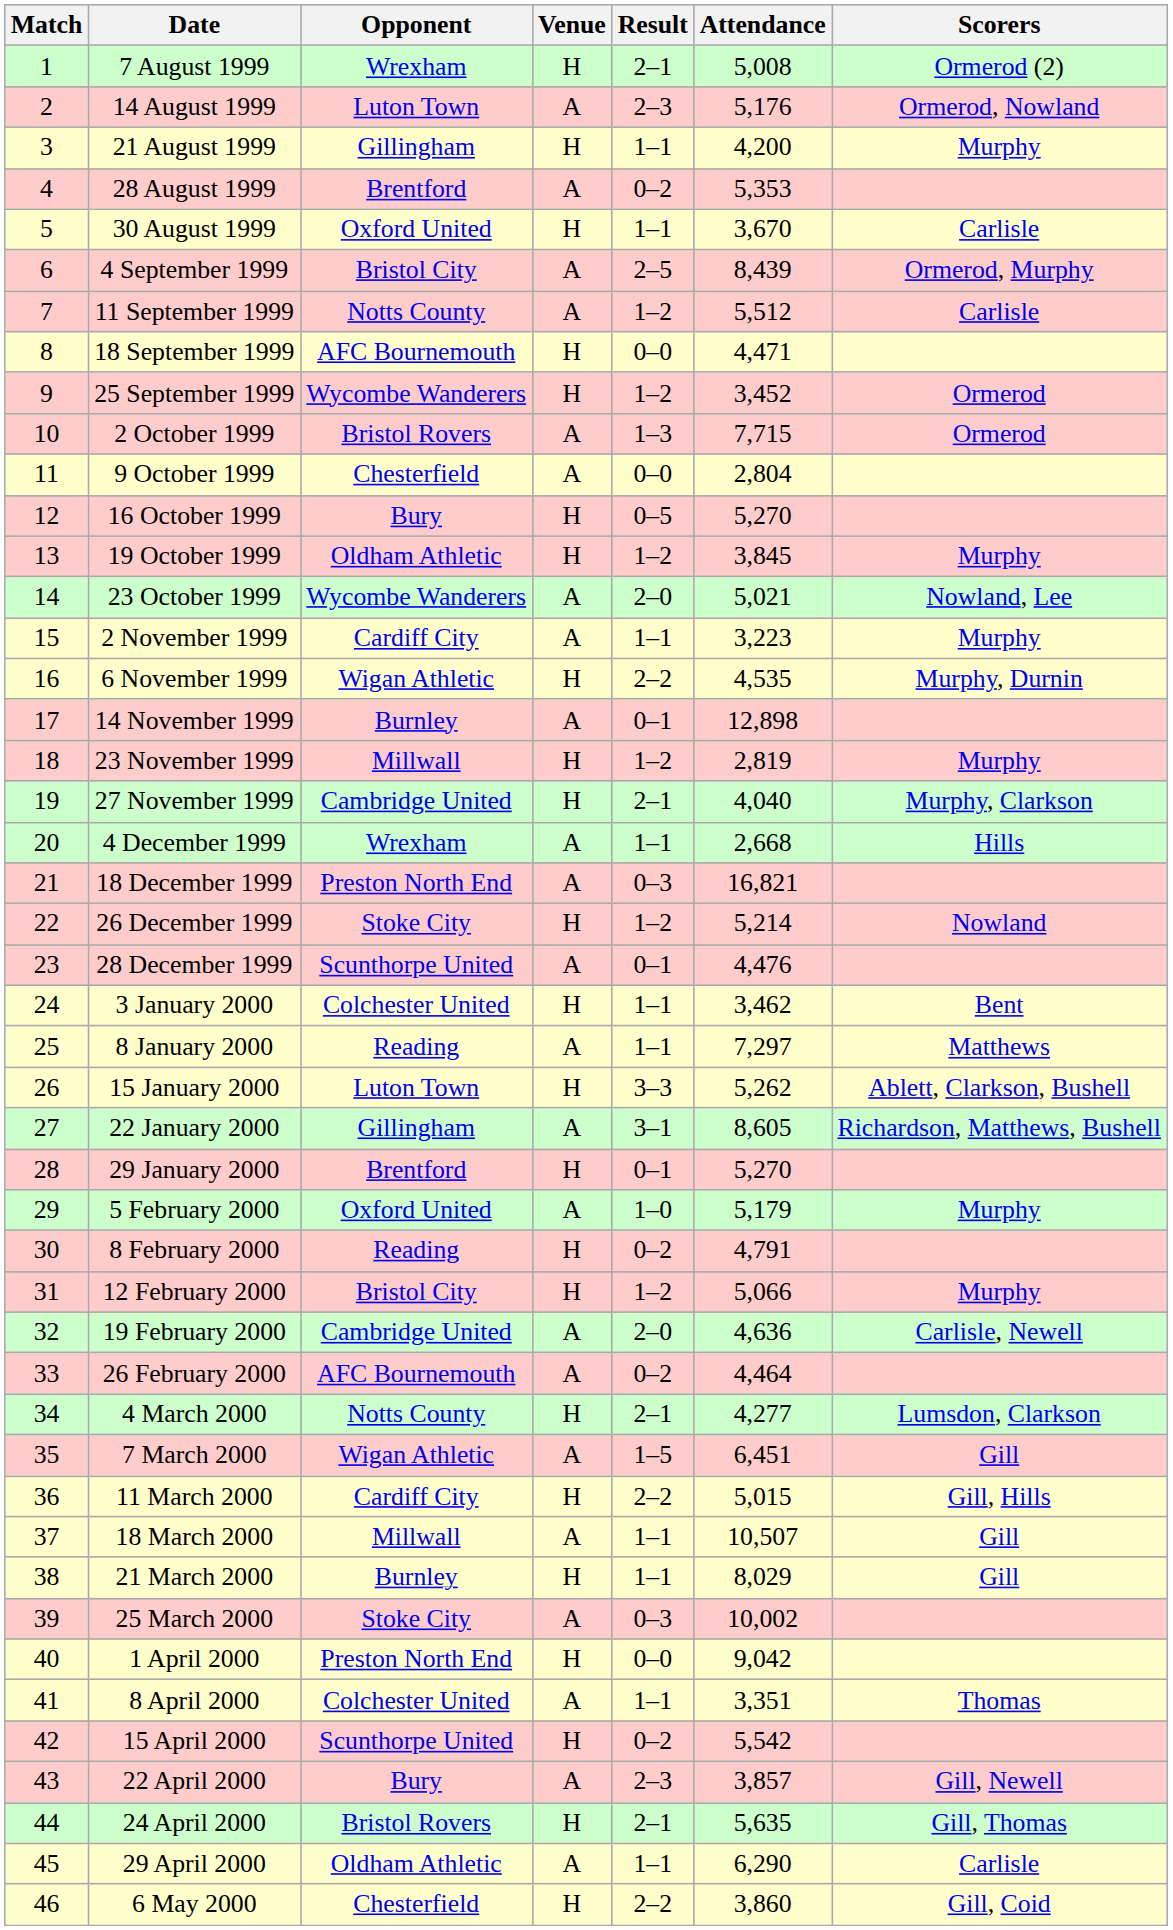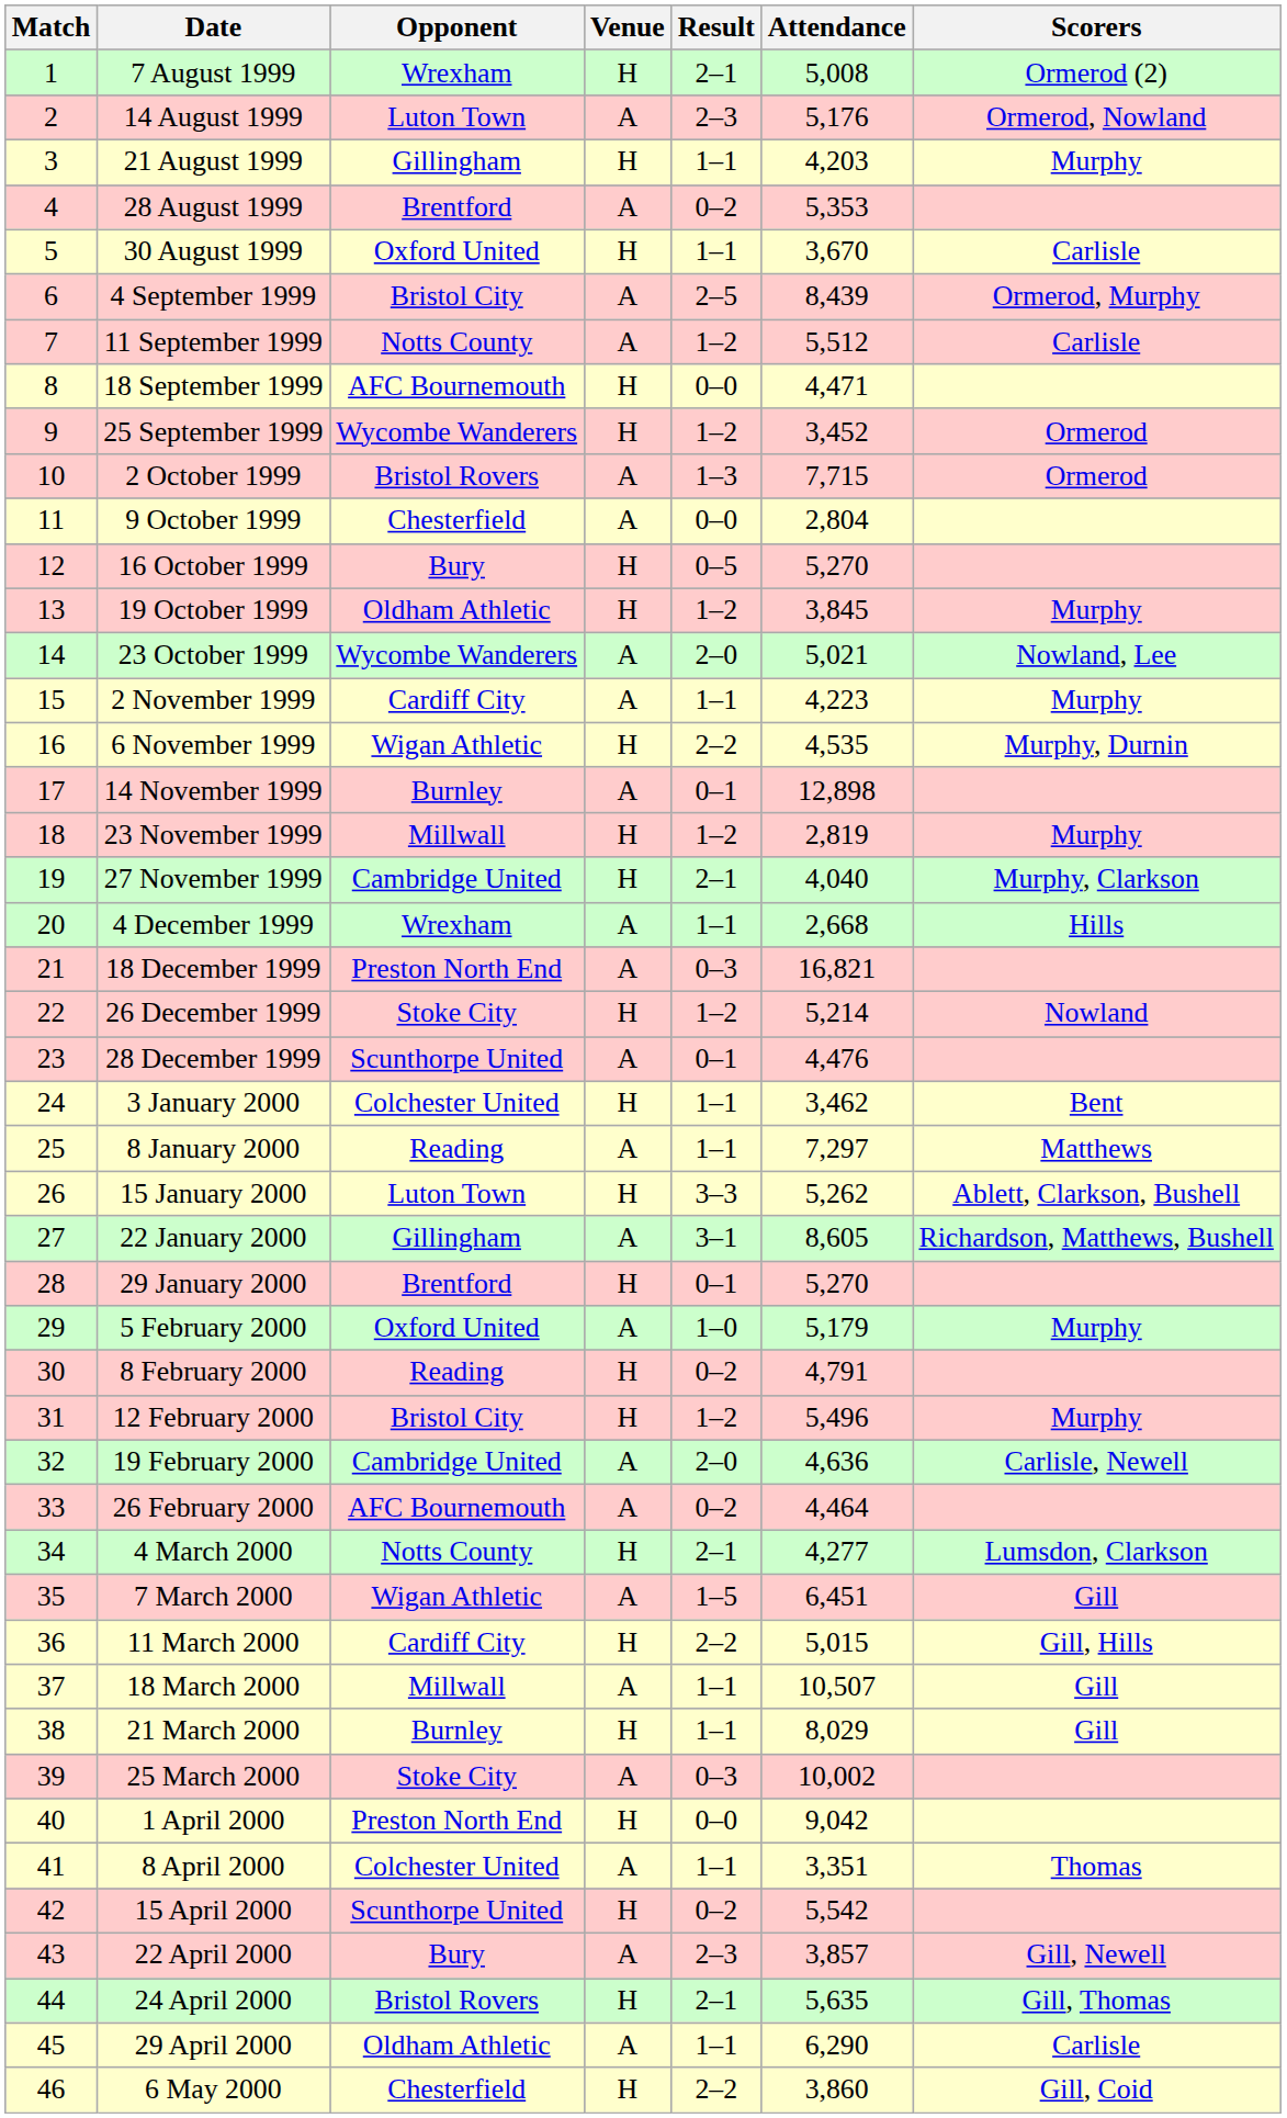 <table class="wikitable" style="font-size:100%; text-align:center">
 <tr>
 <th>Match</th>
 <th>Date</th>
 <th>Opponent</th>
 <th>Venue</th>
 <th>Result</th>
 <th>Attendance</th>
 <th>Scorers</th>
 </tr>
 <tr style="background: #CCFFCC;">
 <td>1</td>
 <td>7 August 1999</td>
 <td><a href='#'>Wrexham</a></td>
 <td>H</td>
 <td>2–1</td>
 <td>5,008</td>
 <td><a href='#'>Ormerod</a> (2)</td>
 </tr>
 <tr style="background: #FFCCCC;">
 <td>2</td>
 <td>14 August 1999</td>
 <td><a href='#'>Luton Town</a></td>
 <td>A</td>
 <td>2–3</td>
 <td>5,176</td>
 <td><a href='#'>Ormerod</a>, <a href='#'>Nowland</a></td>
 </tr>
 <tr style="background: #FFFFCC;">
 <td>3</td>
 <td>21 August 1999</td>
 <td><a href='#'>Gillingham</a></td>
 <td>H</td>
 <td>1–1</td>
-<td>4,200</td>
+<td>4,203</td>
 <td><a href='#'>Murphy</a></td>
 </tr>
 <tr style="background: #FFCCCC;">
 <td>4</td>
 <td>28 August 1999</td>
 <td><a href='#'>Brentford</a></td>
 <td>A</td>
 <td>0–2</td>
 <td>5,353</td>
 <td></td>
 </tr>
 <tr style="background: #FFFFCC;">
 <td>5</td>
 <td>30 August 1999</td>
 <td><a href='#'>Oxford United</a></td>
 <td>H</td>
 <td>1–1</td>
 <td>3,670</td>
 <td><a href='#'>Carlisle</a></td>
 </tr>
 <tr style="background: #FFCCCC;">
 <td>6</td>
 <td>4 September 1999</td>
 <td><a href='#'>Bristol City</a></td>
 <td>A</td>
 <td>2–5</td>
 <td>8,439</td>
 <td><a href='#'>Ormerod</a>, <a href='#'>Murphy</a></td>
 </tr>
 <tr style="background: #FFCCCC;">
 <td>7</td>
 <td>11 September 1999</td>
 <td><a href='#'>Notts County</a></td>
 <td>A</td>
 <td>1–2</td>
 <td>5,512</td>
 <td><a href='#'>Carlisle</a></td>
 </tr>
 <tr style="background: #FFFFCC;">
 <td>8</td>
 <td>18 September 1999</td>
 <td><a href='#'>AFC Bournemouth</a></td>
 <td>H</td>
 <td>0–0</td>
 <td>4,471</td>
 <td></td>
 </tr>
 <tr style="background: #FFCCCC;">
 <td>9</td>
 <td>25 September 1999</td>
 <td><a href='#'>Wycombe Wanderers</a></td>
 <td>H</td>
 <td>1–2</td>
 <td>3,452</td>
 <td><a href='#'>Ormerod</a></td>
 </tr>
 <tr style="background: #FFCCCC;">
 <td>10</td>
 <td>2 October 1999</td>
 <td><a href='#'>Bristol Rovers</a></td>
 <td>A</td>
 <td>1–3</td>
 <td>7,715</td>
 <td><a href='#'>Ormerod</a></td>
 </tr>
 <tr style="background: #FFFFCC;">
 <td>11</td>
 <td>9 October 1999</td>
 <td><a href='#'>Chesterfield</a></td>
 <td>A</td>
 <td>0–0</td>
 <td>2,804</td>
 <td></td>
 </tr>
 <tr style="background: #FFCCCC;">
 <td>12</td>
 <td>16 October 1999</td>
 <td><a href='#'>Bury</a></td>
 <td>H</td>
 <td>0–5</td>
 <td>5,270</td>
 <td></td>
 </tr>
 <tr style="background: #FFCCCC;">
 <td>13</td>
 <td>19 October 1999</td>
 <td><a href='#'>Oldham Athletic</a></td>
 <td>H</td>
 <td>1–2</td>
 <td>3,845</td>
 <td><a href='#'>Murphy</a></td>
 </tr>
 <tr style="background: #CCFFCC;">
 <td>14</td>
 <td>23 October 1999</td>
 <td><a href='#'>Wycombe Wanderers</a></td>
 <td>A</td>
 <td>2–0</td>
 <td>5,021</td>
 <td><a href='#'>Nowland</a>, <a href='#'>Lee</a></td>
 </tr>
 <tr style="background: #FFFFCC;">
 <td>15</td>
 <td>2 November 1999</td>
 <td><a href='#'>Cardiff City</a></td>
 <td>A</td>
 <td>1–1</td>
-<td>3,223</td>
+<td>4,223</td>
 <td><a href='#'>Murphy</a></td>
 </tr>
 <tr style="background: #FFFFCC;">
 <td>16</td>
 <td>6 November 1999</td>
 <td><a href='#'>Wigan Athletic</a></td>
 <td>H</td>
 <td>2–2</td>
 <td>4,535</td>
 <td><a href='#'>Murphy</a>, <a href='#'>Durnin</a></td>
 </tr>
 <tr style="background: #FFCCCC;">
 <td>17</td>
 <td>14 November 1999</td>
 <td><a href='#'>Burnley</a></td>
 <td>A</td>
 <td>0–1</td>
 <td>12,898</td>
 <td></td>
 </tr>
 <tr style="background: #FFCCCC;">
 <td>18</td>
 <td>23 November 1999</td>
 <td><a href='#'>Millwall</a></td>
 <td>H</td>
 <td>1–2</td>
 <td>2,819</td>
 <td><a href='#'>Murphy</a></td>
 </tr>
 <tr style="background: #CCFFCC;">
 <td>19</td>
 <td>27 November 1999</td>
 <td><a href='#'>Cambridge United</a></td>
 <td>H</td>
 <td>2–1</td>
 <td>4,040</td>
 <td><a href='#'>Murphy</a>, <a href='#'>Clarkson</a></td>
 </tr>
 <tr style="background: #CCFFCC;">
 <td>20</td>
 <td>4 December 1999</td>
 <td><a href='#'>Wrexham</a></td>
 <td>A</td>
 <td>1–1</td>
 <td>2,668</td>
 <td><a href='#'>Hills</a></td>
 </tr>
 <tr style="background: #FFCCCC;">
 <td>21</td>
 <td>18 December 1999</td>
 <td><a href='#'>Preston North End</a></td>
 <td>A</td>
 <td>0–3</td>
 <td>16,821</td>
 <td></td>
 </tr>
 <tr style="background: #FFCCCC;">
 <td>22</td>
 <td>26 December 1999</td>
 <td><a href='#'>Stoke City</a></td>
 <td>H</td>
 <td>1–2</td>
 <td>5,214</td>
 <td><a href='#'>Nowland</a></td>
 </tr>
 <tr style="background: #FFCCCC;">
 <td>23</td>
 <td>28 December 1999</td>
 <td><a href='#'>Scunthorpe United</a></td>
 <td>A</td>
 <td>0–1</td>
 <td>4,476</td>
 <td></td>
 </tr>
 <tr style="background: #FFFFCC;">
 <td>24</td>
 <td>3 January 2000</td>
 <td><a href='#'>Colchester United</a></td>
 <td>H</td>
 <td>1–1</td>
 <td>3,462</td>
 <td><a href='#'>Bent</a></td>
 </tr>
 <tr style="background: #FFFFCC;">
 <td>25</td>
 <td>8 January 2000</td>
 <td><a href='#'>Reading</a></td>
 <td>A</td>
 <td>1–1</td>
 <td>7,297</td>
 <td><a href='#'>Matthews</a></td>
 </tr>
 <tr style="background: #FFFFCC;">
 <td>26</td>
 <td>15 January 2000</td>
 <td><a href='#'>Luton Town</a></td>
 <td>H</td>
 <td>3–3</td>
 <td>5,262</td>
 <td><a href='#'>Ablett</a>, <a href='#'>Clarkson</a>, <a href='#'>Bushell</a></td>
 </tr>
 <tr style="background: #CCFFCC;">
 <td>27</td>
 <td>22 January 2000</td>
 <td><a href='#'>Gillingham</a></td>
 <td>A</td>
 <td>3–1</td>
 <td>8,605</td>
 <td><a href='#'>Richardson</a>, <a href='#'>Matthews</a>, <a href='#'>Bushell</a></td>
 </tr>
 <tr style="background: #FFCCCC;">
 <td>28</td>
 <td>29 January 2000</td>
 <td><a href='#'>Brentford</a></td>
 <td>H</td>
 <td>0–1</td>
 <td>5,270</td>
 <td></td>
 </tr>
 <tr style="background: #CCFFCC;">
 <td>29</td>
 <td>5 February 2000</td>
 <td><a href='#'>Oxford United</a></td>
 <td>A</td>
 <td>1–0</td>
 <td>5,179</td>
 <td><a href='#'>Murphy</a></td>
 </tr>
 <tr style="background: #FFCCCC;">
 <td>30</td>
 <td>8 February 2000</td>
 <td><a href='#'>Reading</a></td>
 <td>H</td>
 <td>0–2</td>
 <td>4,791</td>
 <td></td>
 </tr>
 <tr style="background: #FFCCCC;">
 <td>31</td>
 <td>12 February 2000</td>
 <td><a href='#'>Bristol City</a></td>
 <td>H</td>
 <td>1–2</td>
-<td>5,066</td>
+<td>5,496</td>
 <td><a href='#'>Murphy</a></td>
 </tr>
 <tr style="background: #CCFFCC;">
 <td>32</td>
 <td>19 February 2000</td>
 <td><a href='#'>Cambridge United</a></td>
 <td>A</td>
 <td>2–0</td>
 <td>4,636</td>
 <td><a href='#'>Carlisle</a>, <a href='#'>Newell</a></td>
 </tr>
 <tr style="background: #FFCCCC;">
 <td>33</td>
 <td>26 February 2000</td>
 <td><a href='#'>AFC Bournemouth</a></td>
 <td>A</td>
 <td>0–2</td>
 <td>4,464</td>
 <td></td>
 </tr>
 <tr style="background: #CCFFCC;">
 <td>34</td>
 <td>4 March 2000</td>
 <td><a href='#'>Notts County</a></td>
 <td>H</td>
 <td>2–1</td>
 <td>4,277</td>
 <td><a href='#'>Lumsdon</a>, <a href='#'>Clarkson</a></td>
 </tr>
 <tr style="background: #FFCCCC;">
 <td>35</td>
 <td>7 March 2000</td>
 <td><a href='#'>Wigan Athletic</a></td>
 <td>A</td>
 <td>1–5</td>
 <td>6,451</td>
 <td><a href='#'>Gill</a></td>
 </tr>
 <tr style="background: #FFFFCC;">
 <td>36</td>
 <td>11 March 2000</td>
 <td><a href='#'>Cardiff City</a></td>
 <td>H</td>
 <td>2–2</td>
 <td>5,015</td>
 <td><a href='#'>Gill</a>, <a href='#'>Hills</a></td>
 </tr>
 <tr style="background: #FFFFCC;">
 <td>37</td>
 <td>18 March 2000</td>
 <td><a href='#'>Millwall</a></td>
 <td>A</td>
 <td>1–1</td>
 <td>10,507</td>
 <td><a href='#'>Gill</a></td>
 </tr>
 <tr style="background: #FFFFCC;">
 <td>38</td>
 <td>21 March 2000</td>
 <td><a href='#'>Burnley</a></td>
 <td>H</td>
 <td>1–1</td>
 <td>8,029</td>
 <td><a href='#'>Gill</a></td>
 </tr>
 <tr style="background: #FFCCCC;">
 <td>39</td>
 <td>25 March 2000</td>
 <td><a href='#'>Stoke City</a></td>
 <td>A</td>
 <td>0–3</td>
 <td>10,002</td>
 <td></td>
 </tr>
 <tr style="background: #FFFFCC;">
 <td>40</td>
 <td>1 April 2000</td>
 <td><a href='#'>Preston North End</a></td>
 <td>H</td>
 <td>0–0</td>
 <td>9,042</td>
 <td></td>
 </tr>
 <tr style="background: #FFFFCC;">
 <td>41</td>
 <td>8 April 2000</td>
 <td><a href='#'>Colchester United</a></td>
 <td>A</td>
 <td>1–1</td>
 <td>3,351</td>
 <td><a href='#'>Thomas</a></td>
 </tr>
 <tr style="background: #FFCCCC;">
 <td>42</td>
 <td>15 April 2000</td>
 <td><a href='#'>Scunthorpe United</a></td>
 <td>H</td>
 <td>0–2</td>
 <td>5,542</td>
 <td></td>
 </tr>
 <tr style="background: #FFCCCC;">
 <td>43</td>
 <td>22 April 2000</td>
 <td><a href='#'>Bury</a></td>
 <td>A</td>
 <td>2–3</td>
 <td>3,857</td>
 <td><a href='#'>Gill</a>, <a href='#'>Newell</a></td>
 </tr>
 <tr style="background: #CCFFCC;">
 <td>44</td>
 <td>24 April 2000</td>
 <td><a href='#'>Bristol Rovers</a></td>
 <td>H</td>
 <td>2–1</td>
 <td>5,635</td>
 <td><a href='#'>Gill</a>, <a href='#'>Thomas</a></td>
 </tr>
 <tr style="background: #FFFFCC;">
 <td>45</td>
 <td>29 April 2000</td>
 <td><a href='#'>Oldham Athletic</a></td>
 <td>A</td>
 <td>1–1</td>
 <td>6,290</td>
 <td><a href='#'>Carlisle</a></td>
 </tr>
 <tr style="background: #FFFFCC;">
 <td>46</td>
 <td>6 May 2000</td>
 <td><a href='#'>Chesterfield</a></td>
 <td>H</td>
 <td>2–2</td>
 <td>3,860</td>
 <td><a href='#'>Gill</a>, <a href='#'>Coid</a></td>
 </tr>
 </table>
